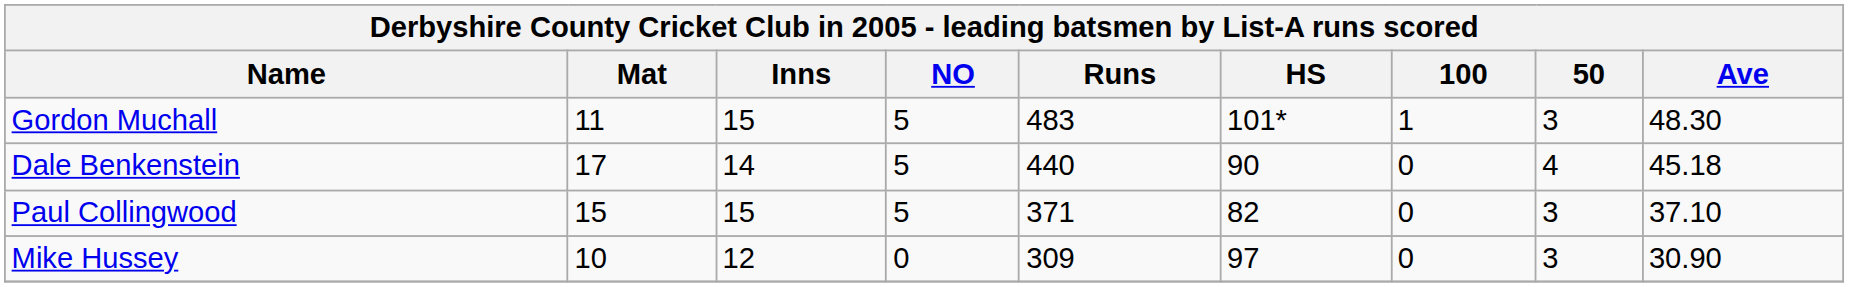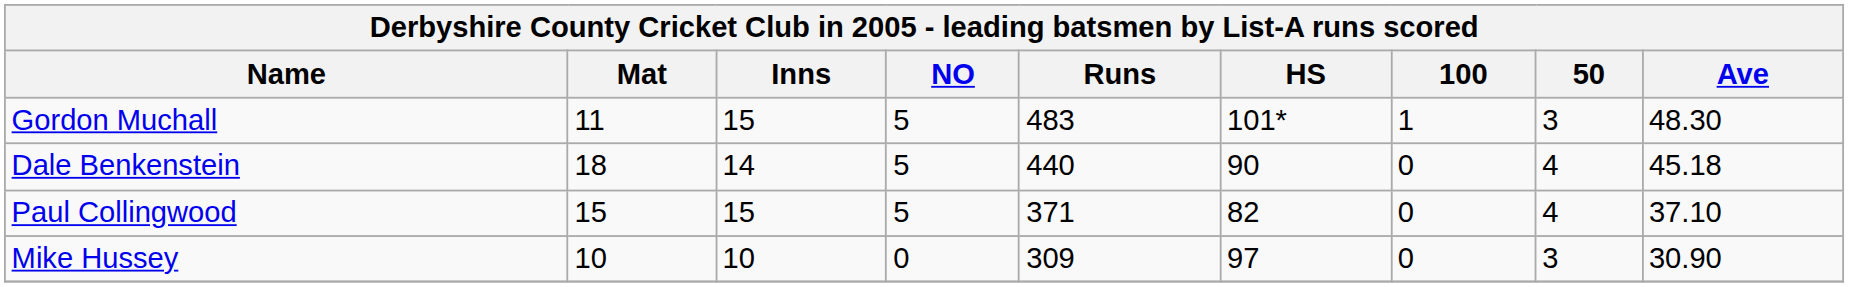 <table class="wikitable" width="80%">
 <tr bgcolor="#efefef">
 <th colspan=9>Derbyshire County Cricket Club in 2005 - leading batsmen by List-A runs scored</th>
 </tr>
 <tr bgcolor="#efefef">
 <th>Name</th>
 <th>Mat</th>
 <th>Inns</th>
 <th><a href='#'>NO</a></th>
 <th>Runs</th>
 <th>HS</th>
 <th>100</th>
 <th>50</th>
 <th><a href='#'>Ave</a></th>
 </tr>
 <tr>
 <td><a href='#'>Gordon Muchall</a></td>
 <td>11</td>
 <td>15</td>
 <td>5</td>
 <td>483</td>
 <td>101*</td>
 <td>1</td>
 <td>3</td>
 <td>48.30</td>
 </tr>
 <tr>
 <td><a href='#'>Dale Benkenstein</a></td>
-<td>17</td>
+<td>18</td>
 <td>14</td>
 <td>5</td>
 <td>440</td>
 <td>90</td>
 <td>0</td>
 <td>4</td>
 <td>45.18</td>
 </tr>
 <tr>
 <td><a href='#'>Paul Collingwood</a></td>
 <td>15</td>
 <td>15</td>
 <td>5</td>
 <td>371</td>
 <td>82</td>
 <td>0</td>
-<td>3</td>
+<td>4</td>
 <td>37.10</td>
 </tr>
 <tr>
 <td><a href='#'>Mike Hussey</a></td>
 <td>10</td>
-<td>12</td>
+<td>10</td>
 <td>0</td>
 <td>309</td>
 <td>97</td>
 <td>0</td>
 <td>3</td>
 <td>30.90</td>
 </tr>
 <tr>
 </tr>
 </table>
